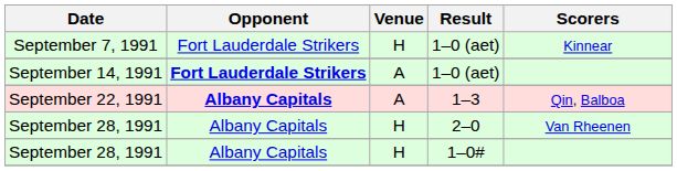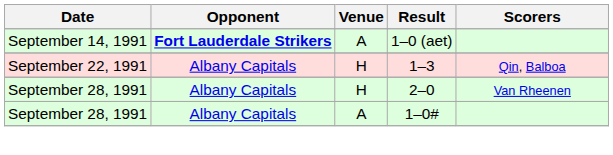 <table class="wikitable" style="font-size:95%; text-align:center">
 <tr>
 <th>Date</th>
 <th>Opponent</th>
 <th>Venue</th>
 <th>Result</th>
 <th>Scorers</th>
-</tr>
-<tr bgcolor="#ddffdd">
-<td>September 7, 1991</td>
-<td><a href='#'>Fort Lauderdale Strikers</a></td>
-<td>H</td>
-<td>1–0 (aet)</td>
-<td><small><a href='#'>Kinnear</a></small></td>
 </tr>
 <tr>
 </tr>
 <tr bgcolor="#ddffdd">
 <td>September 14, 1991</td>
 <td><strong><a href='#'>Fort Lauderdale Strikers</a></strong></td>
 <td>A</td>
 <td>1–0 (aet)</td>
 <td><small></small></td>
 </tr>
 <tr>
 </tr>
 <tr bgcolor="#ffdddd">
 <td>September 22, 1991</td>
-<td><strong><a href='#'>Albany Capitals</a></strong></td>
-<td>A</td>
+<td><a href='#'>Albany Capitals</a></td>
+<td>H</td>
 <td>1–3</td>
 <td><small><a href='#'>Qin</a>, <a href='#'>Balboa</a></small></td>
 </tr>
 <tr>
 </tr>
 <tr bgcolor="#ddffdd">
 <td>September 28, 1991</td>
 <td><a href='#'>Albany Capitals</a></td>
 <td>H</td>
 <td>2–0</td>
 <td>        <small><a href='#'>Van Rheenen</a></small>        </td>
 </tr>
 <tr>
 </tr>
 <tr bgcolor="#ddffdd">
 <td>September 28, 1991</td>
 <td><a href='#'>Albany Capitals</a></td>
-<td>H</td>
+<td>A</td>
 <td>1–0#</td>
 <td><small></small></td>
 </tr>
 <tr>
 </tr>
 </table>
